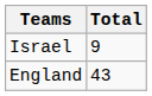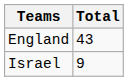 <table class="wikitable">
 <tr>
 <th>Teams</th>
 <th>Total</th>
 </tr>
 <tr>
+<td>England</td>
+<td>43</td>
+</tr>
+<tr>
 <td>Israel</td>
 <td>9</td>
 </tr>
-<tr>
-<td>England</td>
-<td>43</td>
-</tr>
 </table>
